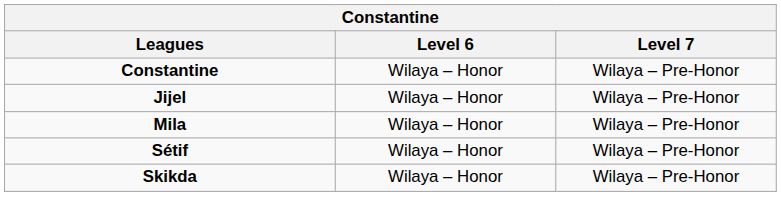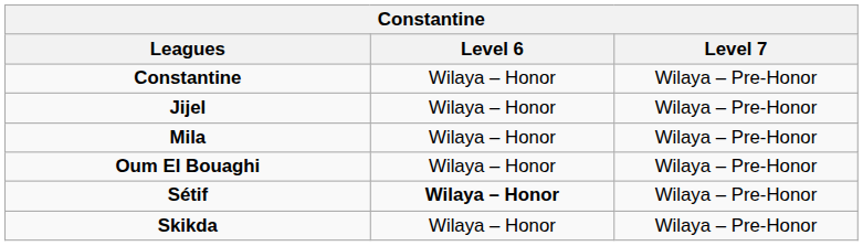 <table class="wikitable" style="text-align: center;">
 <tr>
 <th colspan=3>Constantine</th>
 </tr>
 <tr>
 <th width="30%">Leagues</th>
 <th width="20%">Level 6</th>
 <th width="20%">Level 7</th>
 </tr>
 <tr>
 <td><strong>Constantine</strong></td>
 <td>Wilaya – Honor</td>
 <td>Wilaya – Pre-Honor</td>
 </tr>
 <tr>
 <td><strong>Jijel</strong></td>
 <td>Wilaya – Honor</td>
 <td>Wilaya – Pre-Honor</td>
 </tr>
 <tr>
 <td><strong>Mila</strong></td>
 <td>Wilaya – Honor</td>
 <td>Wilaya – Pre-Honor</td>
 </tr>
 <tr>
+<td><strong>Oum El Bouaghi</strong></td>
+<td>Wilaya – Honor</td>
+<td>Wilaya – Pre-Honor</td>
+</tr>
+<tr>
 <td><strong>Sétif</strong></td>
-<td>Wilaya – Honor</td>
+<td><strong>Wilaya – Honor</strong></td>
 <td>Wilaya – Pre-Honor</td>
 </tr>
 <tr>
 <td><strong>Skikda</strong></td>
 <td>Wilaya – Honor</td>
 <td>Wilaya – Pre-Honor</td>
 </tr>
 </table>
